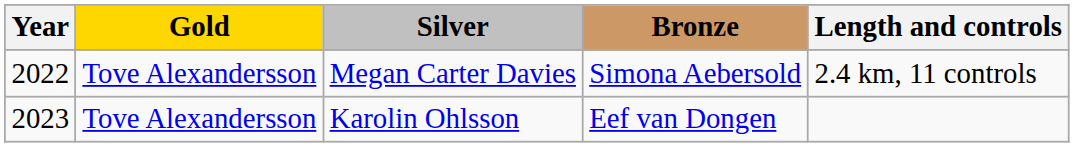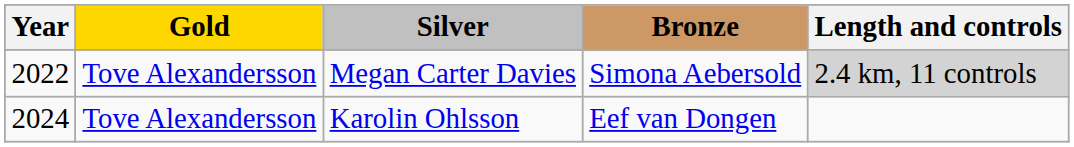 <table class="wikitable">
 <tr>
 <th>Year</th>
 <th style=background-color:gold>Gold</th>
 <th style=background-color:silver>Silver</th>
 <th style=background-color:#c96>Bronze</th>
 <th>Length and controls</th>
 </tr>
 <tr>
 <td>2022</td>
 <td> <a href='#'>Tove Alexandersson</a></td>
 <td> <a href='#'>Megan Carter Davies</a></td>
 <td> <a href='#'>Simona Aebersold</a></td>
-<td>2.4 km, 11 controls</td>
+<td style="background: lightgrey;">2.4 km, 11 controls</td>
 </tr>
 <tr>
-<td>2023</td>
+<td>2024</td>
 <td> <a href='#'>Tove Alexandersson</a></td>
 <td> <a href='#'>Karolin Ohlsson</a></td>
 <td> <a href='#'>Eef van Dongen</a></td>
 <td></td>
 </tr>
 </table>
